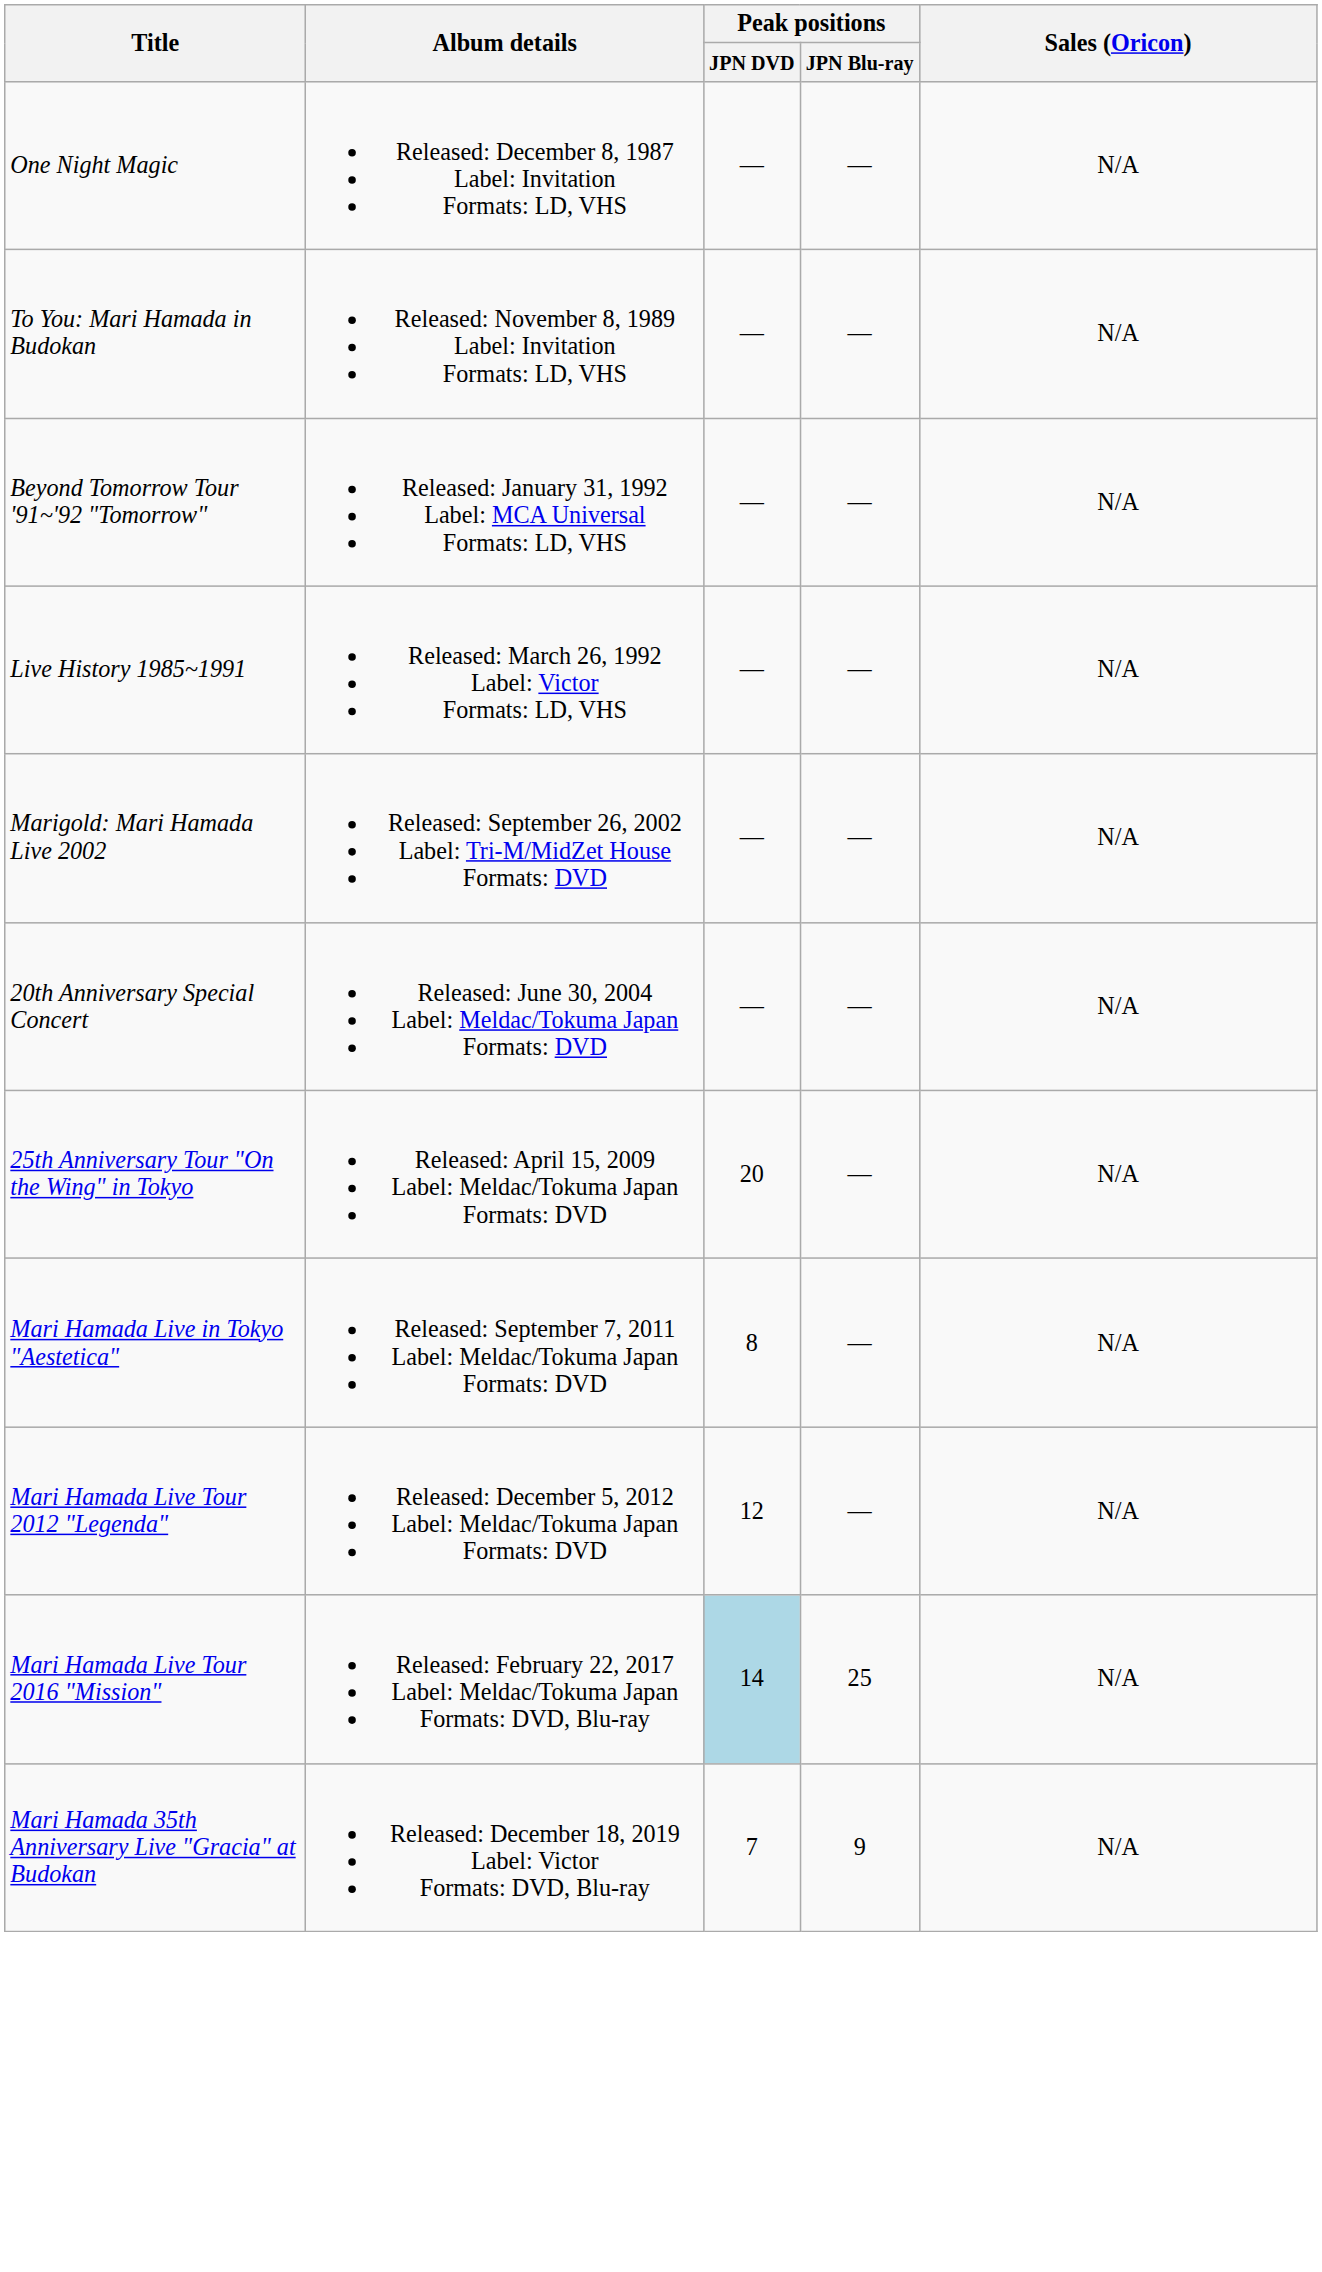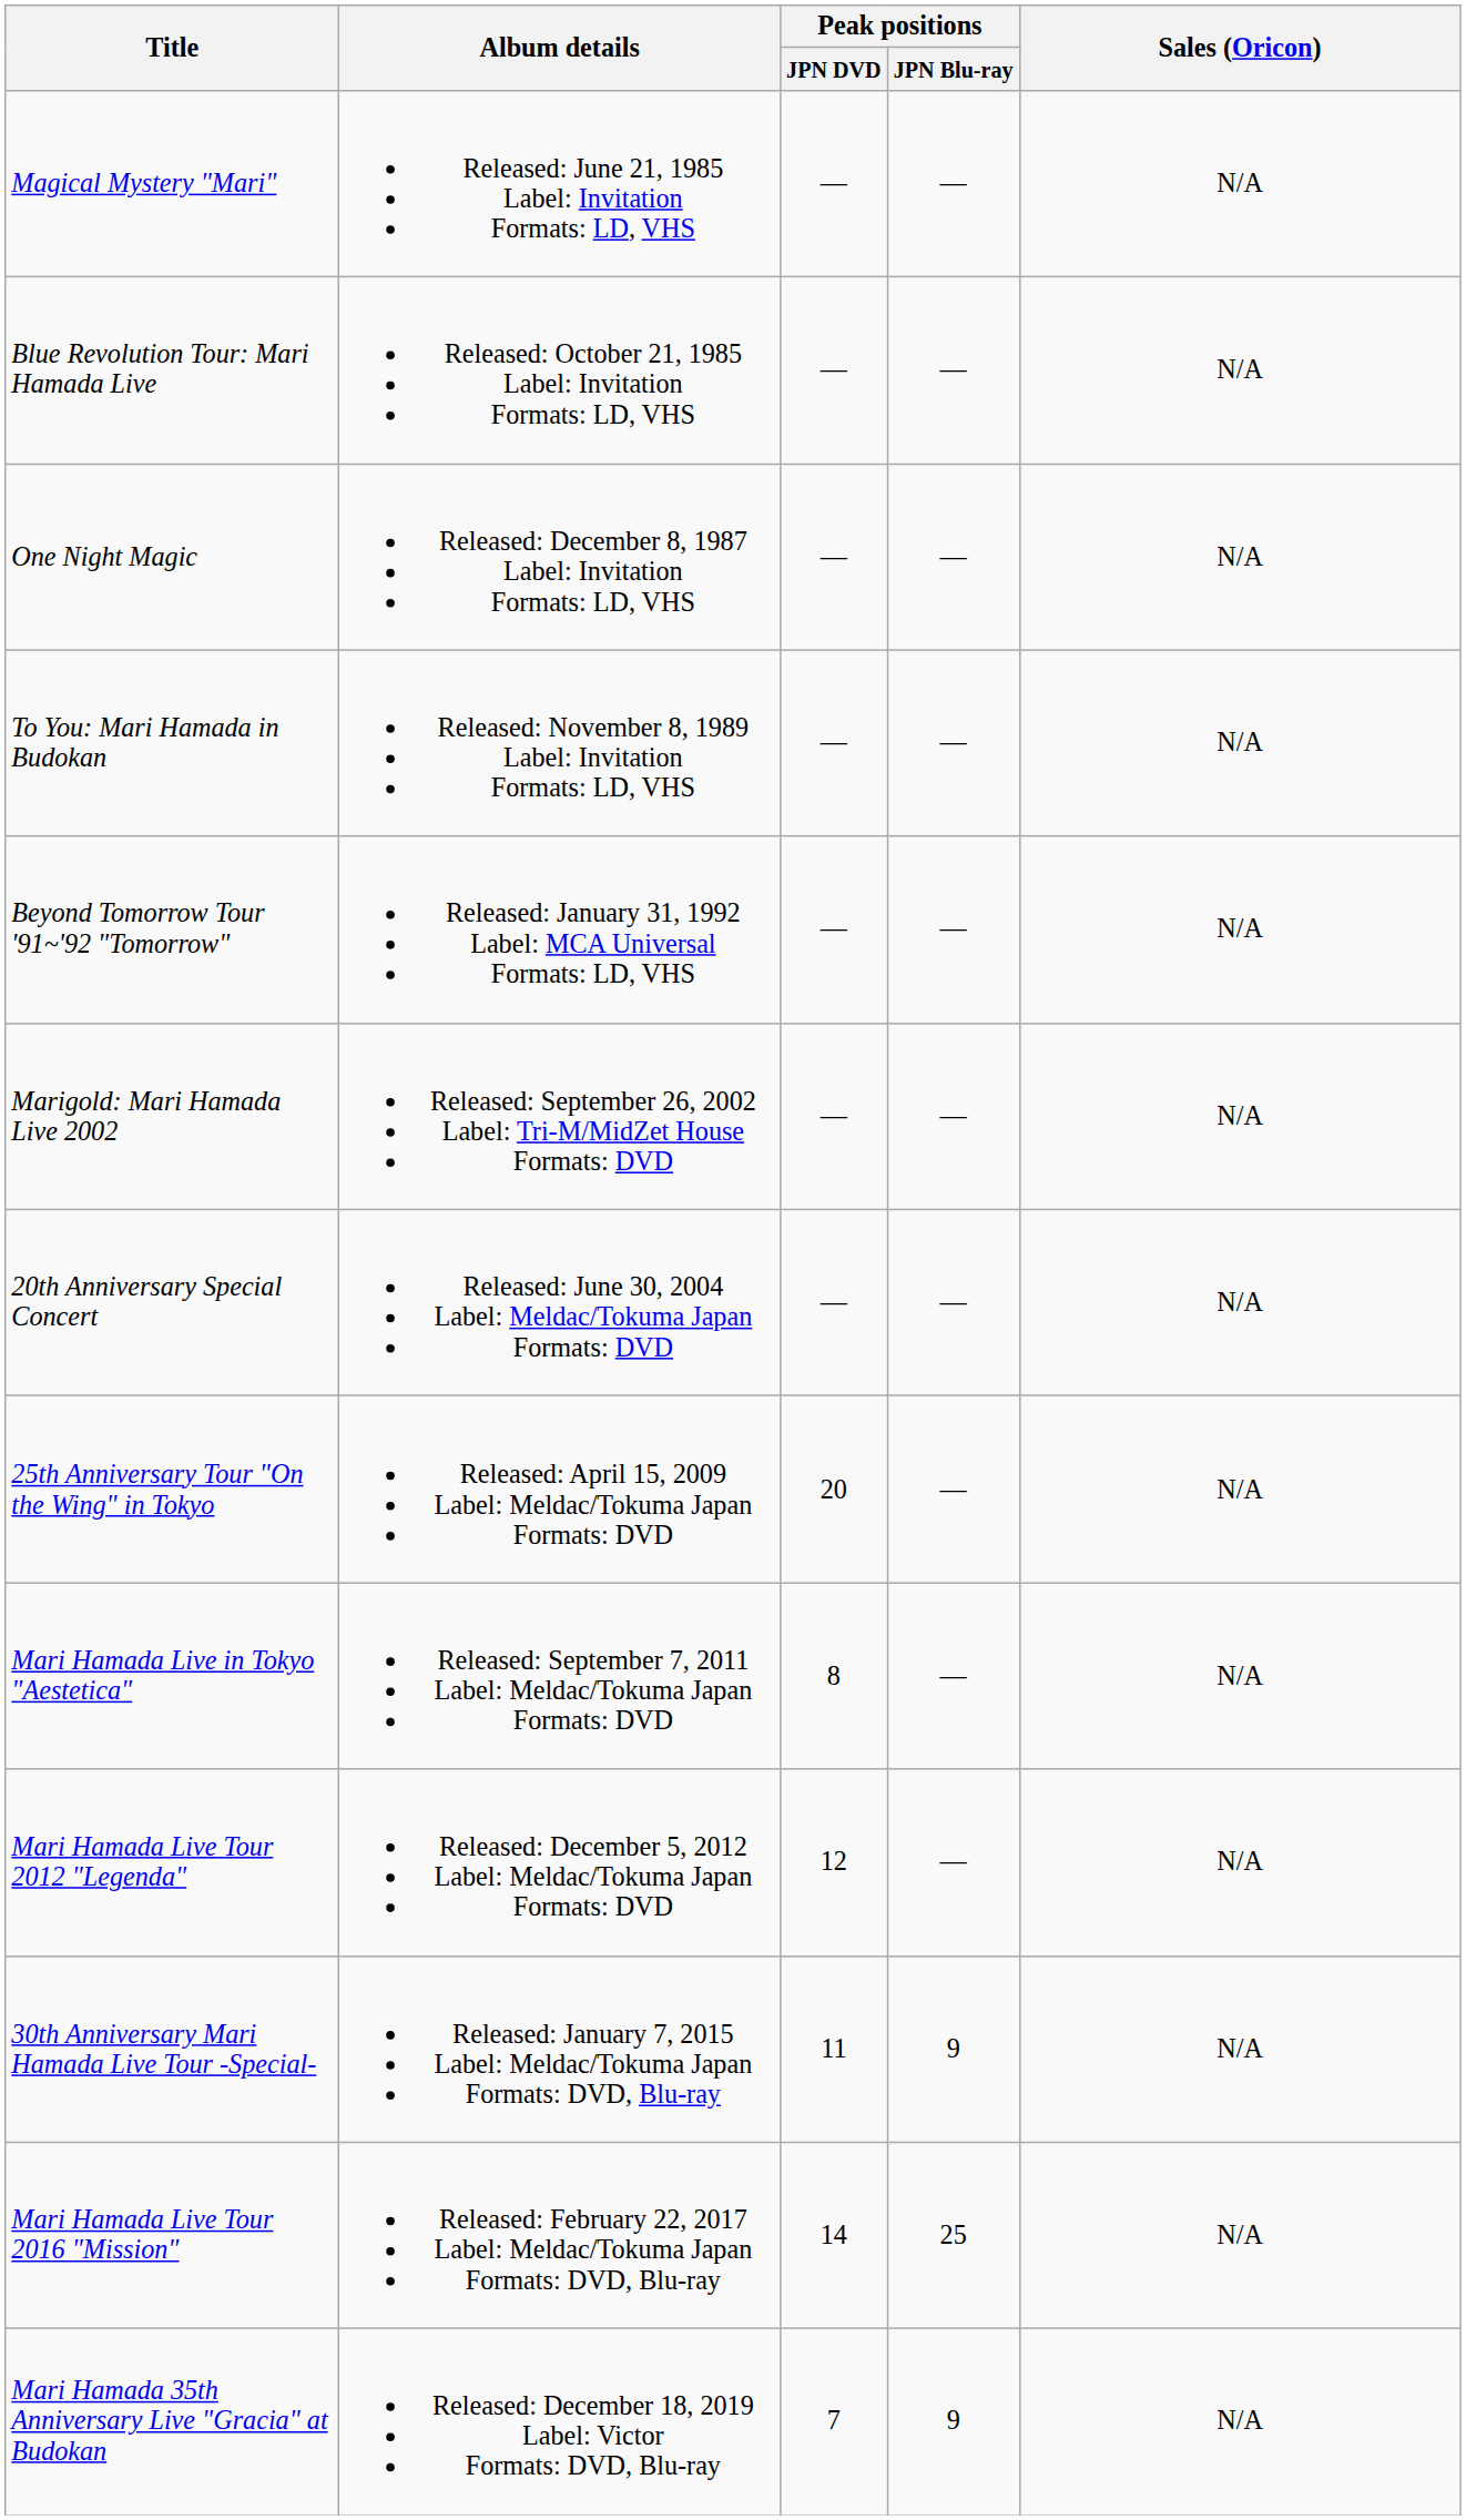 <table class="wikitable plainrowheaders" style="text-align:center;">
 <tr>
 <th style="width:12em;" rowspan="2">Title</th>
 <th style="width:16em;" rowspan="2">Album details</th>
 <th colspan="2">Peak positions</th>
 <th style="width:16em;" rowspan="2">Sales (<a href='#'>Oricon</a>)</th>
 </tr>
 <tr>
 <th><small>JPN DVD</small><br></th>
 <th><small>JPN Blu-ray</small><br></th>
+</tr>
+<tr>
+<td align="left"><em><a href='#'>Magical Mystery "Mari"</a></em></td>
+<td><br><ul><li>Released: June 21, 1985</li><li>Label: <a href='#'>Invitation</a></li><li>Formats: <a href='#'>LD</a>, <a href='#'>VHS</a></li></ul></td>
+<td>—</td>
+<td>—</td>
+<td>N/A</td>
+</tr>
+<tr>
+<td align="left"><em>Blue Revolution Tour: Mari Hamada Live</em></td>
+<td><br><ul><li>Released: October 21, 1985</li><li>Label: Invitation</li><li>Formats: LD, VHS</li></ul></td>
+<td>—</td>
+<td>—</td>
+<td>N/A</td>
 </tr>
 <tr>
 <td align="left"><em>One Night Magic</em></td>
 <td><br><ul><li>Released: December 8, 1987</li><li>Label: Invitation</li><li>Formats: LD, VHS</li></ul></td>
 <td>—</td>
 <td>—</td>
 <td>N/A</td>
 </tr>
 <tr>
 <td align="left"><em>To You: Mari Hamada in Budokan</em></td>
 <td><br><ul><li>Released: November 8, 1989</li><li>Label: Invitation</li><li>Formats: LD, VHS</li></ul></td>
 <td>—</td>
 <td>—</td>
 <td>N/A</td>
 </tr>
 <tr>
 <td align="left"><em>Beyond Tomorrow Tour '91~'92 "Tomorrow"</em></td>
 <td><br><ul><li>Released: January 31, 1992</li><li>Label: <a href='#'>MCA Universal</a></li><li>Formats: LD, VHS</li></ul></td>
-<td>—</td>
-<td>—</td>
-<td>N/A</td>
-</tr>
-<tr>
-<td align="left"><em>Live History 1985~1991</em></td>
-<td><br><ul><li>Released: March 26, 1992</li><li>Label: <a href='#'>Victor</a></li><li>Formats: LD, VHS</li></ul></td>
 <td>—</td>
 <td>—</td>
 <td>N/A</td>
 </tr>
 <tr>
 <td align="left"><em>Marigold: Mari Hamada Live 2002</em></td>
 <td><br><ul><li>Released: September 26, 2002</li><li>Label: <a href='#'>Tri-M/MidZet House</a></li><li>Formats: <a href='#'>DVD</a></li></ul></td>
 <td>—</td>
 <td>—</td>
 <td>N/A</td>
 </tr>
 <tr>
 <td align="left"><em>20th Anniversary Special Concert</em></td>
 <td><br><ul><li>Released: June 30, 2004</li><li>Label: <a href='#'>Meldac/Tokuma Japan</a></li><li>Formats: <a href='#'>DVD</a></li></ul></td>
 <td>—</td>
 <td>—</td>
 <td>N/A</td>
 </tr>
 <tr>
 <td align="left"><em><a href='#'>25th Anniversary Tour "On the Wing" in Tokyo</a></em></td>
 <td><br><ul><li>Released: April 15, 2009</li><li>Label: Meldac/Tokuma Japan</li><li>Formats: DVD</li></ul></td>
 <td>20</td>
 <td>—</td>
 <td>N/A</td>
 </tr>
 <tr>
 <td align="left"><em><a href='#'>Mari Hamada Live in Tokyo "Aestetica"</a></em></td>
 <td><br><ul><li>Released: September 7, 2011</li><li>Label: Meldac/Tokuma Japan</li><li>Formats: DVD</li></ul></td>
 <td>8</td>
 <td>—</td>
 <td>N/A</td>
 </tr>
 <tr>
 <td align="left"><em><a href='#'>Mari Hamada Live Tour 2012 "Legenda"</a></em></td>
 <td><br><ul><li>Released: December 5, 2012</li><li>Label: Meldac/Tokuma Japan</li><li>Formats: DVD</li></ul></td>
 <td>12</td>
 <td>—</td>
 <td>N/A</td>
 </tr>
 <tr>
+<td align="left"><em><a href='#'>30th Anniversary Mari Hamada Live Tour -Special-</a></em></td>
+<td><br><ul><li>Released: January 7, 2015</li><li>Label: Meldac/Tokuma Japan</li><li>Formats: DVD, <a href='#'>Blu-ray</a></li></ul></td>
+<td>11</td>
+<td>9</td>
+<td>N/A</td>
+</tr>
+<tr>
 <td align="left"><em><a href='#'>Mari Hamada Live Tour 2016 "Mission"</a></em></td>
 <td><br><ul><li>Released: February 22, 2017</li><li>Label: Meldac/Tokuma Japan</li><li>Formats: DVD, Blu-ray</li></ul></td>
-<td style="background: lightblue;">14</td>
+<td>14</td>
 <td>25</td>
 <td>N/A</td>
 </tr>
 <tr>
 <td align="left"><em><a href='#'>Mari Hamada 35th Anniversary Live "Gracia" at Budokan</a></em></td>
 <td><br><ul><li>Released: December 18, 2019</li><li>Label: Victor</li><li>Formats: DVD, Blu-ray</li></ul></td>
 <td>7</td>
 <td>9</td>
 <td>N/A</td>
 </tr>
 </table>
